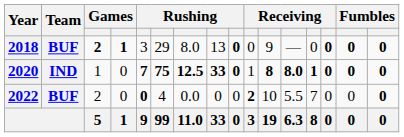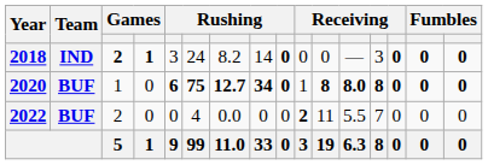 <table class="wikitable" style="text-align:center;">
 <tr>
 <th rowspan="2">Year</th>
 <th rowspan="2">Team</th>
 <th colspan="2">Games</th>
 <th colspan="5">Rushing</th>
 <th colspan="5">Receiving</th>
 <th colspan="2">Fumbles</th>
 </tr>
 <tr>
 <th></th>
 <th></th>
 <th></th>
 <th></th>
 <th></th>
 <th></th>
 <th></th>
 <th></th>
 <th></th>
 <th></th>
 <th></th>
 <th></th>
 <th></th>
 <th></th>
 </tr>
 <tr>
 <th><a href='#'>2018</a></th>
-<th><a href='#'>BUF</a></th>
+<th><a href='#'>IND</a></th>
 <td><strong>2</strong></td>
 <td><strong>1</strong></td>
 <td>3</td>
-<td>29</td>
-<td>8.0</td>
-<td>13</td>
+<td>24</td>
+<td>8.2</td>
+<td>14</td>
 <td><strong>0</strong></td>
 <td>0</td>
-<td>9</td>
+<td>0</td>
 <td>—</td>
-<td>0</td>
+<td>3</td>
 <td><strong>0</strong></td>
 <td><strong>0</strong></td>
 <td><strong>0</strong></td>
 </tr>
 <tr>
 <th><a href='#'>2020</a></th>
-<th><a href='#'>IND</a></th>
+<th><a href='#'>BUF</a></th>
 <td>1</td>
 <td>0</td>
-<td><strong>7</strong></td>
+<td><strong>6</strong></td>
 <td><strong>75</strong></td>
-<td><strong>12.5</strong></td>
-<td><strong>33</strong></td>
+<td><strong>12.7</strong></td>
+<td><strong>34</strong></td>
 <td><strong>0</strong></td>
 <td>1</td>
 <td><strong>8</strong></td>
 <td><strong>8.0</strong></td>
-<td><strong>1</strong></td>
+<td><strong>8</strong></td>
 <td><strong>0</strong></td>
 <td><strong>0</strong></td>
 <td><strong>0</strong></td>
 </tr>
 <tr>
 <th><a href='#'>2022</a></th>
 <th><a href='#'>BUF</a></th>
 <td>2</td>
 <td>0</td>
-<td><strong>0</strong></td>
+<td>0</td>
 <td>4</td>
 <td>0.0</td>
 <td>0</td>
 <td>0</td>
 <td><strong>2</strong></td>
-<td>10</td>
+<td>11</td>
 <td>5.5</td>
 <td>7</td>
 <td>0</td>
 <td>0</td>
-<td><strong>0</strong></td>
+<td>0</td>
 </tr>
 <tr>
 <th colspan="2"></th>
 <th>5</th>
 <th>1</th>
 <th>9</th>
 <th>99</th>
 <th>11.0</th>
 <th>33</th>
 <th>0</th>
 <th>3</th>
 <th>19</th>
 <th>6.3</th>
 <th>8</th>
 <th>0</th>
 <th>0</th>
 <th>0</th>
 </tr>
 </table>
